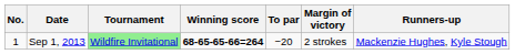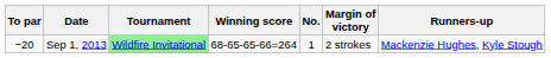 <table class="wikitable" style="font-size:95%;">
 <tr>
-<th>No.</th>
+<th>To par</th>
 <th>Date</th>
 <th>Tournament</th>
 <th>Winning score</th>
-<th>To par</th>
+<th>No.</th>
 <th>Margin of<br>victory</th>
 <th>Runners-up</th>
 </tr>
 <tr>
-<td align=center>1</td>
+<td align=center>−20</td>
 <td align=right>Sep 1, <a href='#'>2013</a></td>
 <td style="background: lightgreen;"><a href='#'>Wildfire Invitational</a></td>
-<td><strong>68-65-65-66=264</strong></td>
-<td align=center>−20</td>
+<td>68-65-65-66=264</td>
+<td align=center>1</td>
 <td>2 strokes</td>
 <td> <a href='#'>Mackenzie Hughes</a>,  <a href='#'>Kyle Stough</a></td>
 </tr>
 </table>
